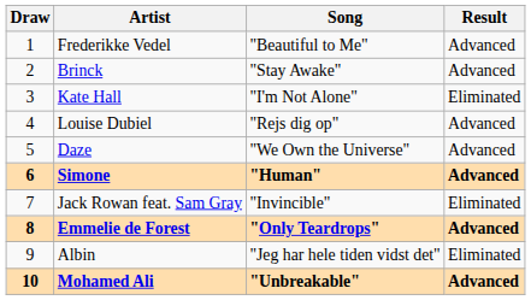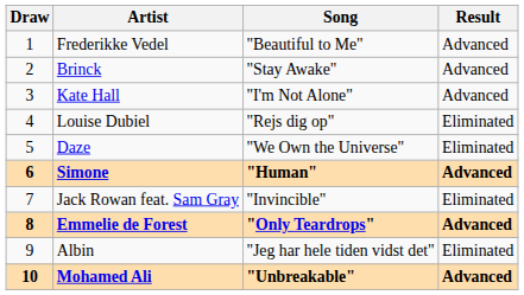 <table class="sortable wikitable" style="margin: 1em auto 1em auto; text-align:center">
 <tr>
 <th>Draw</th>
 <th>Artist</th>
 <th>Song</th>
 <th>Result</th>
 </tr>
 <tr>
 <td>1</td>
 <td align="left">Frederikke Vedel</td>
 <td align="left">"Beautiful to Me"</td>
 <td align="left">Advanced</td>
 </tr>
 <tr>
 <td>2</td>
 <td align="left"><a href='#'>Brinck</a></td>
 <td align="left">"Stay Awake"</td>
 <td align="left">Advanced</td>
 </tr>
 <tr>
 <td>3</td>
 <td align="left"><a href='#'>Kate Hall</a></td>
 <td align="left">"I'm Not Alone"</td>
-<td align="left">Eliminated</td>
+<td align="left">Advanced</td>
 </tr>
 <tr>
 <td>4</td>
 <td align="left">Louise Dubiel</td>
 <td align="left">"Rejs dig op"</td>
-<td align="left">Advanced</td>
+<td align="left">Eliminated</td>
 </tr>
 <tr>
 <td>5</td>
 <td align="left"><a href='#'>Daze</a></td>
 <td align="left">"We Own the Universe"</td>
-<td align="left">Advanced</td>
+<td align="left">Eliminated</td>
 </tr>
 <tr style="font-weight:bold; background:navajowhite;">
 <td>6</td>
 <td align="left"><a href='#'>Simone</a></td>
 <td align="left">"Human"</td>
 <td align="left">Advanced</td>
 </tr>
 <tr>
 <td>7</td>
 <td align="left">Jack Rowan feat. <a href='#'>Sam Gray</a></td>
 <td align="left">"Invincible"</td>
 <td align="left">Eliminated</td>
 </tr>
 <tr style="font-weight:bold; background:navajowhite;">
 <td>8</td>
 <td align="left"><a href='#'>Emmelie de Forest</a></td>
 <td align="left">"<a href='#'>Only Teardrops</a>"</td>
 <td align="left">Advanced</td>
 </tr>
 <tr>
 <td>9</td>
 <td align="left">Albin</td>
 <td align="left">"Jeg har hele tiden vidst det"</td>
 <td align="left">Eliminated</td>
 </tr>
 <tr style="font-weight:bold; background:navajowhite;">
 <td>10</td>
 <td align="left"><a href='#'>Mohamed Ali</a></td>
 <td align="left">"Unbreakable"</td>
 <td align="left">Advanced</td>
 </tr>
 </table>
